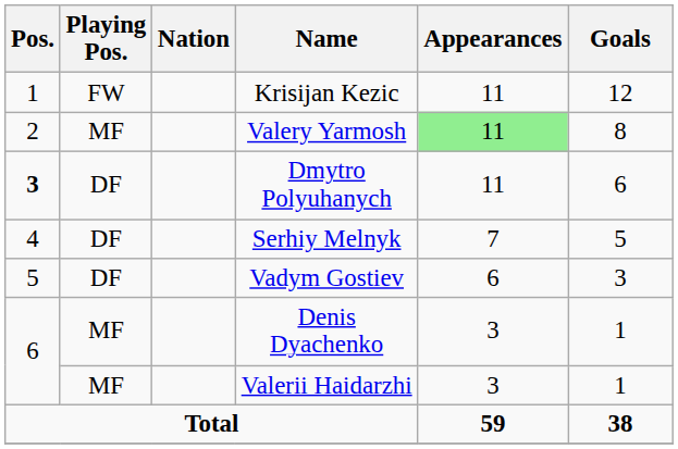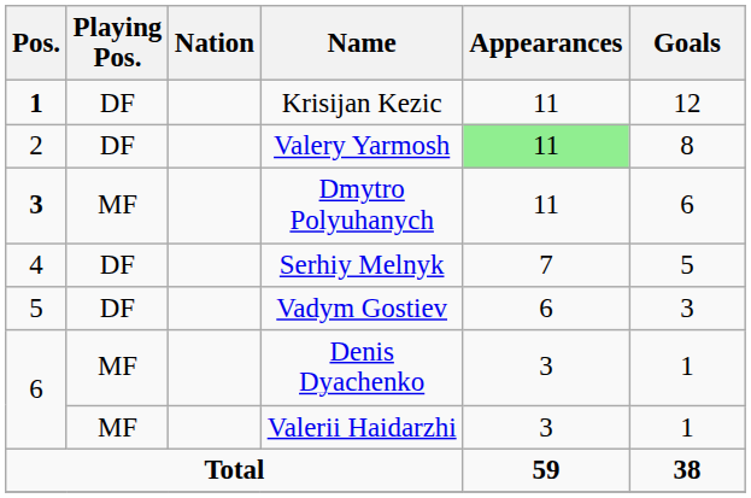 <table class="wikitable sortable" style="font-size:100%; text-align:center">
 <tr>
 <th width=15>Pos.</th>
 <th width=15>Playing Pos.</th>
 <th width=15>Nation</th>
 <th width=110>Name</th>
 <th width=50>Appearances</th>
 <th width=60>Goals</th>
 </tr>
 <tr>
-<td>1</td>
-<td>FW</td>
+<td><strong>1</strong></td>
+<td>DF</td>
 <td></td>
 <td>Krisijan Kezic</td>
 <td>11</td>
 <td>12</td>
 </tr>
 <tr>
 <td>2</td>
-<td>MF</td>
+<td>DF</td>
 <td></td>
 <td><a href='#'>Valery Yarmosh</a></td>
 <td style="background: lightgreen;">11</td>
 <td>8</td>
 </tr>
 <tr>
 <td><strong>3</strong></td>
-<td>DF</td>
+<td>MF</td>
 <td></td>
 <td><a href='#'>Dmytro Polyuhanych</a></td>
 <td>11</td>
 <td>6</td>
 </tr>
 <tr>
 <td>4</td>
 <td>DF</td>
 <td></td>
 <td><a href='#'>Serhiy Melnyk</a></td>
 <td>7</td>
 <td>5</td>
 </tr>
 <tr>
 <td>5</td>
 <td>DF</td>
 <td></td>
 <td><a href='#'>Vadym Gostiev</a></td>
 <td>6</td>
 <td>3</td>
 </tr>
 <tr>
 <td rowspan=2>6</td>
 <td>MF</td>
 <td></td>
 <td><a href='#'>Denis Dyachenko</a></td>
 <td>3</td>
 <td>1</td>
 </tr>
 <tr>
 <td>MF</td>
 <td></td>
 <td><a href='#'>Valerii Haidarzhi</a></td>
 <td>3</td>
 <td>1</td>
 </tr>
 <tr>
 <td colspan=4><strong>Total</strong></td>
 <td><strong>59</strong></td>
 <td><strong>38</strong></td>
 </tr>
 <tr>
 </tr>
 </table>
